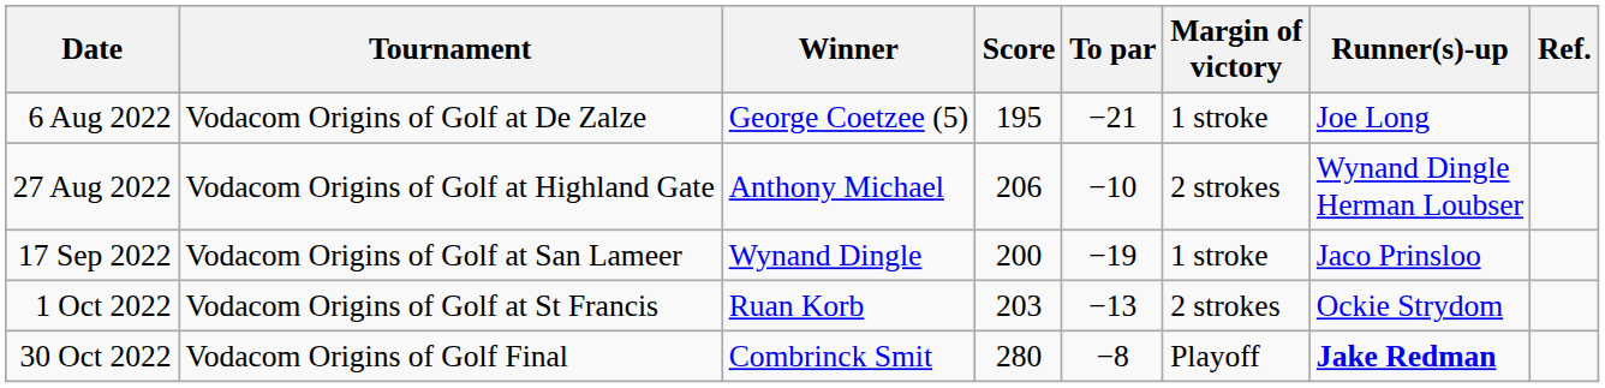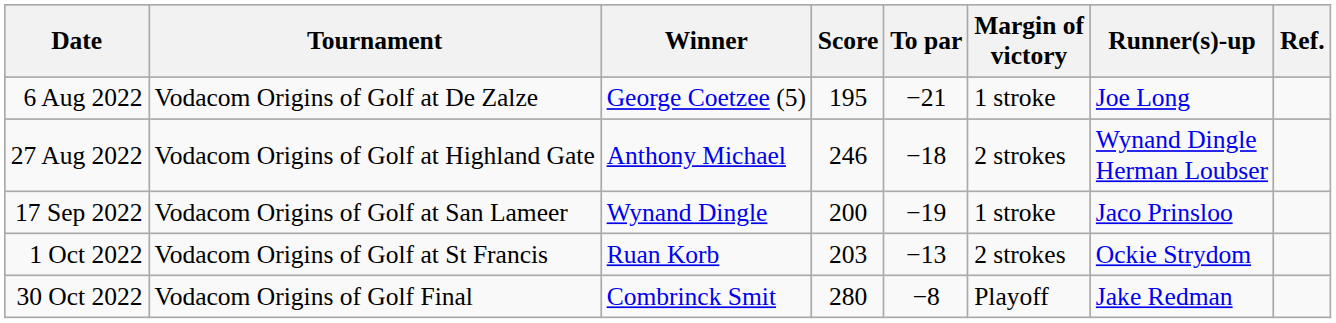 <table class=wikitable style="font-size:95%">
 <tr>
 <th>Date</th>
 <th>Tournament</th>
 <th>Winner</th>
 <th>Score</th>
 <th>To par</th>
 <th>Margin of<br>victory</th>
 <th>Runner(s)-up</th>
 <th>Ref.</th>
 </tr>
 <tr>
 <td align=right>6 Aug 2022</td>
 <td>Vodacom Origins of Golf at De Zalze</td>
 <td> <a href='#'>George Coetzee</a> (5)</td>
 <td align=center>195</td>
 <td align=center>−21</td>
 <td>1 stroke</td>
 <td> <a href='#'>Joe Long</a></td>
 <td></td>
 </tr>
 <tr>
 <td align=right>27 Aug 2022</td>
 <td>Vodacom Origins of Golf at Highland Gate</td>
 <td> <a href='#'>Anthony Michael</a></td>
-<td align=center>206</td>
-<td align=center>−10</td>
+<td align=center>246</td>
+<td align=center>−18</td>
 <td>2 strokes</td>
 <td> <a href='#'>Wynand Dingle</a><br> <a href='#'>Herman Loubser</a></td>
 <td></td>
 </tr>
 <tr>
 <td align=right>17 Sep 2022</td>
 <td>Vodacom Origins of Golf at San Lameer</td>
 <td> <a href='#'>Wynand Dingle</a></td>
 <td align=center>200</td>
 <td align=center>−19</td>
 <td>1 stroke</td>
 <td> <a href='#'>Jaco Prinsloo</a></td>
 <td></td>
 </tr>
 <tr>
 <td align=right>1 Oct 2022</td>
 <td>Vodacom Origins of Golf at St Francis</td>
 <td> <a href='#'>Ruan Korb</a></td>
 <td align=center>203</td>
 <td align=center>−13</td>
 <td>2 strokes</td>
 <td> <a href='#'>Ockie Strydom</a></td>
 <td></td>
 </tr>
 <tr>
 <td align=right>30 Oct 2022</td>
 <td>Vodacom Origins of Golf Final</td>
 <td> <a href='#'>Combrinck Smit</a></td>
 <td align=center>280</td>
 <td align=center>−8</td>
 <td>Playoff</td>
-<td><strong> <a href='#'>Jake Redman</a></strong></td>
+<td> <a href='#'>Jake Redman</a></td>
 <td></td>
 </tr>
 </table>
